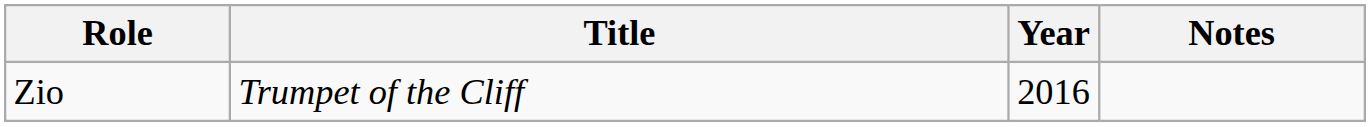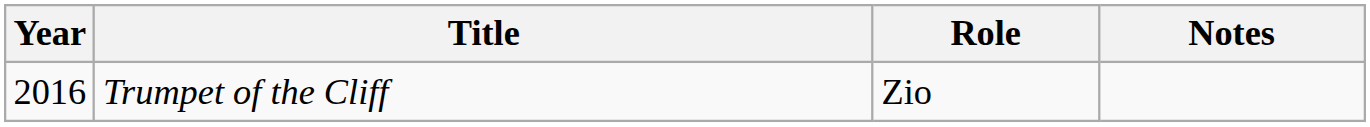 <table class="wikitable sortable" style="width:600px">
 <tr>
+<th width=10>Year</th>
+<th>Title</th>
 <th>Role</th>
-<th>Title</th>
-<th width=10>Year</th>
 <th>Notes</th>
 </tr>
 <tr>
+<td>2016</td>
+<td><em>Trumpet of the Cliff</em></td>
 <td>Zio</td>
-<td><em>Trumpet of the Cliff</em></td>
-<td>2016</td>
 <td></td>
 </tr>
 </table>
